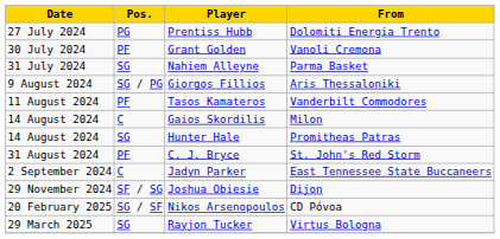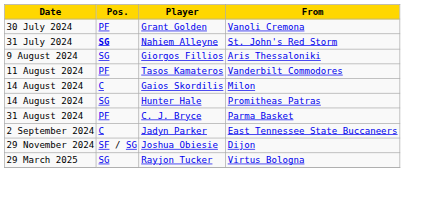 <table class="wikitable">
 <tr>
 <th style="color:black; background:#FFD700;">Date</th>
 <th style="color:black; background:#FFD700;">Pos.</th>
 <th style="color:black; background:#FFD700;">Player</th>
 <th style="color:black; background:#FFD700;">From</th>
-</tr>
-<tr>
-<td>27 July 2024</td>
-<td><a href='#'>PG</a></td>
-<td> <a href='#'>Prentiss Hubb</a></td>
-<td>  <a href='#'>Dolomiti Energia Trento</a></td>
 </tr>
 <tr>
 <td>30 July 2024</td>
 <td><a href='#'>PF</a></td>
 <td> <a href='#'>Grant Golden</a></td>
 <td> <a href='#'>Vanoli Cremona</a></td>
 </tr>
 <tr>
 <td>31 July 2024</td>
-<td><a href='#'>SG</a></td>
+<td><strong><a href='#'>SG</a></strong></td>
 <td> <a href='#'>Nahiem Alleyne</a></td>
-<td> <a href='#'>Parma Basket</a></td>
+<td> <a href='#'>St. John's Red Storm</a></td>
 </tr>
 <tr>
 <td>9 August 2024</td>
-<td><a href='#'>SG</a> / <a href='#'>PG</a></td>
+<td><a href='#'>SG</a></td>
 <td> <a href='#'>Giorgos Fillios</a></td>
 <td> <a href='#'>Aris Thessaloniki</a></td>
 </tr>
 <tr>
 <td>11 August 2024</td>
 <td><a href='#'>PF</a></td>
 <td> <a href='#'>Tasos Kamateros</a></td>
 <td> <a href='#'>Vanderbilt Commodores</a></td>
 </tr>
 <tr>
 <td>14 August 2024</td>
 <td><a href='#'>C</a></td>
 <td> <a href='#'>Gaios Skordilis</a></td>
 <td> <a href='#'>Milon</a></td>
 </tr>
 <tr>
 <td>14 August 2024</td>
 <td><a href='#'>SG</a></td>
 <td> <a href='#'>Hunter Hale</a></td>
 <td> <a href='#'>Promitheas Patras</a></td>
 </tr>
 <tr>
 <td>31 August 2024</td>
 <td><a href='#'>PF</a></td>
 <td> <a href='#'>C. J. Bryce</a></td>
-<td> <a href='#'>St. John's Red Storm</a></td>
+<td> <a href='#'>Parma Basket</a></td>
 </tr>
 <tr>
 <td>2 September 2024</td>
 <td><a href='#'>C</a></td>
 <td> <a href='#'>Jadyn Parker</a></td>
 <td> <a href='#'>East Tennessee State Buccaneers</a></td>
 </tr>
 <tr>
 <td>29 November 2024</td>
 <td><a href='#'>SF</a> / <a href='#'>SG</a></td>
 <td> <a href='#'>Joshua Obiesie</a></td>
 <td> <a href='#'>Dijon</a></td>
 </tr>
 <tr>
-<td>20 February 2025</td>
-<td><a href='#'>SG</a> / <a href='#'>SF</a></td>
-<td> <a href='#'>Nikos Arsenopoulos</a></td>
-<td> CD Póvoa</td>
-</tr>
-<tr>
 <td>29 March 2025</td>
 <td><a href='#'>SG</a></td>
 <td> <a href='#'>Rayjon Tucker</a></td>
 <td> <a href='#'>Virtus Bologna</a></td>
 </tr>
 <tr>
 </tr>
 </table>
